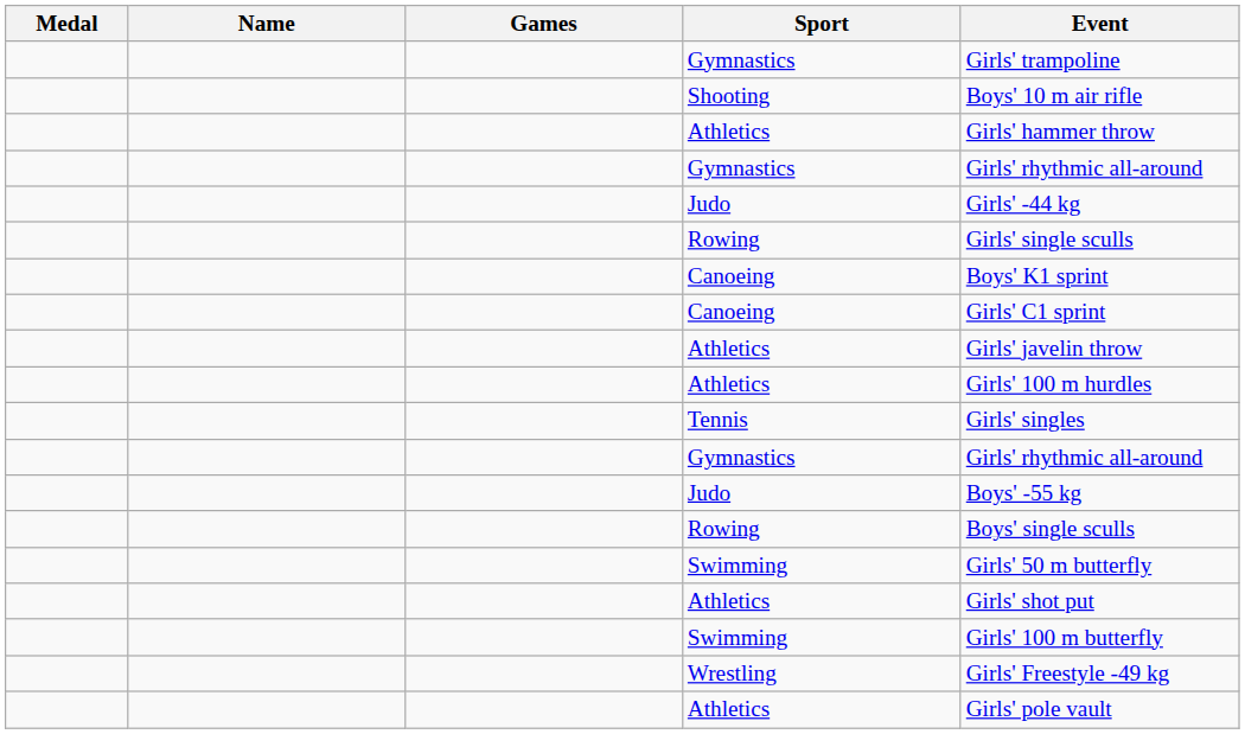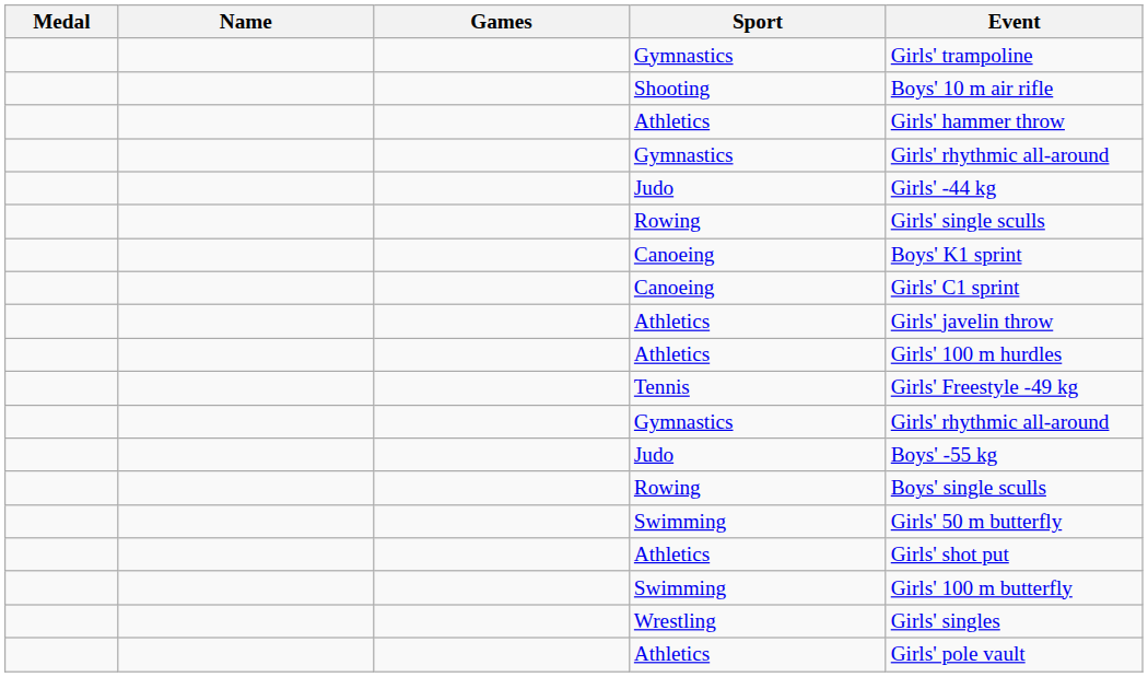 <table class="wikitable sortable">
 <tr>
 <th style="width:5em">Medal</th>
 <th style="width:12em">Name</th>
 <th style="width:12em">Games</th>
 <th style="width:12em">Sport</th>
 <th style="width:12em">Event</th>
 </tr>
 <tr>
 <td></td>
 <td></td>
 <td></td>
 <td> <a href='#'>Gymnastics</a></td>
 <td><a href='#'>Girls' trampoline</a></td>
 </tr>
 <tr>
 <td></td>
 <td></td>
 <td></td>
 <td> <a href='#'>Shooting</a></td>
 <td><a href='#'>Boys' 10 m air rifle</a></td>
 </tr>
 <tr>
 <td></td>
 <td></td>
 <td></td>
 <td> <a href='#'>Athletics</a></td>
 <td><a href='#'>Girls' hammer throw</a></td>
 </tr>
 <tr>
 <td></td>
 <td></td>
 <td></td>
 <td> <a href='#'>Gymnastics</a></td>
 <td><a href='#'>Girls' rhythmic all-around</a></td>
 </tr>
 <tr>
 <td></td>
 <td></td>
 <td></td>
 <td> <a href='#'>Judo</a></td>
 <td><a href='#'>Girls' -44 kg</a></td>
 </tr>
 <tr>
 <td></td>
 <td></td>
 <td></td>
 <td> <a href='#'>Rowing</a></td>
 <td><a href='#'>Girls' single sculls</a></td>
 </tr>
 <tr>
 <td></td>
 <td></td>
 <td></td>
 <td> <a href='#'>Canoeing</a></td>
 <td><a href='#'>Boys' K1 sprint</a></td>
 </tr>
 <tr>
 <td></td>
 <td></td>
 <td></td>
 <td> <a href='#'>Canoeing</a></td>
 <td><a href='#'>Girls' C1 sprint</a></td>
 </tr>
 <tr>
 <td></td>
 <td></td>
 <td></td>
 <td> <a href='#'>Athletics</a></td>
 <td><a href='#'>Girls' javelin throw</a></td>
 </tr>
 <tr>
 <td></td>
 <td></td>
 <td></td>
 <td> <a href='#'>Athletics</a></td>
 <td><a href='#'>Girls' 100 m hurdles</a></td>
 </tr>
 <tr>
 <td></td>
 <td></td>
 <td></td>
 <td> <a href='#'>Tennis</a></td>
-<td><a href='#'>Girls' singles</a></td>
+<td><a href='#'>Girls' Freestyle -49 kg</a></td>
 </tr>
 <tr>
 <td></td>
 <td></td>
 <td></td>
 <td> <a href='#'>Gymnastics</a></td>
 <td><a href='#'>Girls' rhythmic all-around</a></td>
 </tr>
 <tr>
 <td></td>
 <td></td>
 <td></td>
 <td> <a href='#'>Judo</a></td>
 <td><a href='#'>Boys' -55 kg</a></td>
 </tr>
 <tr>
 <td></td>
 <td></td>
 <td></td>
 <td> <a href='#'>Rowing</a></td>
 <td><a href='#'>Boys' single sculls</a></td>
 </tr>
 <tr>
 <td></td>
 <td></td>
 <td></td>
 <td> <a href='#'>Swimming</a></td>
 <td><a href='#'>Girls' 50 m butterfly</a></td>
 </tr>
 <tr>
 <td></td>
 <td></td>
 <td></td>
 <td> <a href='#'>Athletics</a></td>
 <td><a href='#'>Girls' shot put</a></td>
 </tr>
 <tr>
 <td></td>
 <td></td>
 <td></td>
 <td> <a href='#'>Swimming</a></td>
 <td><a href='#'>Girls' 100 m butterfly</a></td>
 </tr>
 <tr>
 <td></td>
 <td></td>
 <td></td>
 <td> <a href='#'>Wrestling</a></td>
-<td><a href='#'>Girls' Freestyle -49 kg</a></td>
+<td><a href='#'>Girls' singles</a></td>
 </tr>
 <tr>
 <td></td>
 <td></td>
 <td></td>
 <td> <a href='#'>Athletics</a></td>
 <td><a href='#'>Girls' pole vault</a></td>
 </tr>
 </table>
